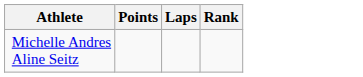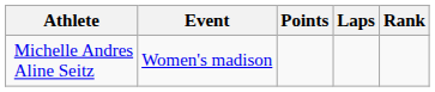 <table class=wikitable style=font-size:90%;text-align:center>
 <tr>
 <th>Athlete</th>
+<th>Event</th>
 <th>Points</th>
 <th>Laps</th>
 <th>Rank</th>
 </tr>
 <tr>
 <td align=left> <a href='#'>Michelle Andres</a><br> <a href='#'>Aline Seitz</a></td>
+<td align=left><a href='#'>Women's madison</a></td>
 <td></td>
 <td></td>
 <td></td>
 </tr>
 </table>
